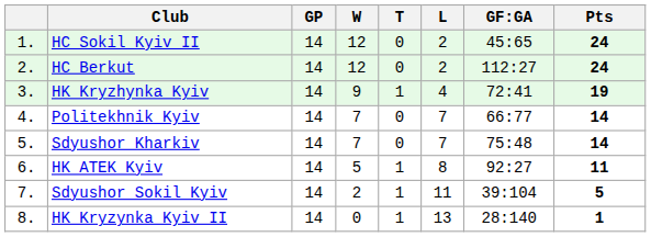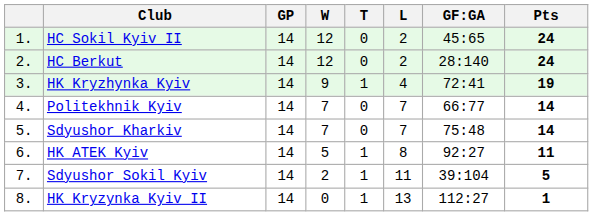 <table class="wikitable">
 <tr>
 <th width="30"></th>
 <th width="200">Club</th>
 <th width="30">GP</th>
 <th width="30">W</th>
 <th width="30">T</th>
 <th width="30">L</th>
 <th width="70">GF:GA</th>
 <th width="70">Pts</th>
 </tr>
 <tr bgcolor="#e6fae6" align="center">
 <td>1.</td>
 <td align="left"><a href='#'>HC Sokil Kyiv II</a></td>
 <td>14</td>
 <td>12</td>
 <td>0</td>
 <td>2</td>
 <td>45:65</td>
 <td><strong>24</strong></td>
 </tr>
 <tr bgcolor="#e6fae6" align="center">
 <td>2.</td>
 <td align="left"><a href='#'>HC Berkut</a></td>
 <td>14</td>
 <td>12</td>
 <td>0</td>
 <td>2</td>
-<td>112:27</td>
+<td>28:140</td>
 <td><strong>24</strong></td>
 </tr>
 <tr bgcolor="#e6fae6" align="center">
 <td>3.</td>
 <td align="left"><a href='#'>HK Kryzhynka Kyiv</a></td>
 <td>14</td>
 <td>9</td>
 <td>1</td>
 <td>4</td>
 <td>72:41</td>
 <td><strong>19</strong></td>
 </tr>
 <tr bgcolor="#FFFFFF" align="center">
 <td>4.</td>
 <td align="left"><a href='#'>Politekhnik Kyiv</a></td>
 <td>14</td>
 <td>7</td>
 <td>0</td>
 <td>7</td>
 <td>66:77</td>
 <td><strong>14</strong></td>
 </tr>
 <tr bgcolor="#FFFFFF" align="center">
 <td>5.</td>
 <td align="left"><a href='#'>Sdyushor Kharkiv</a></td>
 <td>14</td>
 <td>7</td>
 <td>0</td>
 <td>7</td>
 <td>75:48</td>
 <td><strong>14</strong></td>
 </tr>
 <tr bgcolor="#FFFFFF" align="center">
 <td>6.</td>
 <td align="left"><a href='#'>HK ATEK Kyiv</a></td>
 <td>14</td>
 <td>5</td>
 <td>1</td>
 <td>8</td>
 <td>92:27</td>
 <td><strong>11</strong></td>
 </tr>
 <tr bgcolor="#FFFFFF" align="center">
 <td>7.</td>
 <td align="left"><a href='#'>Sdyushor Sokil Kyiv</a></td>
 <td>14</td>
 <td>2</td>
 <td>1</td>
 <td>11</td>
 <td>39:104</td>
 <td><strong>5</strong></td>
 </tr>
 <tr bgcolor="#FFFFFF" align="center">
 <td>8.</td>
 <td align="left"><a href='#'>HK Kryzynka Kyiv II</a></td>
 <td>14</td>
 <td>0</td>
 <td>1</td>
 <td>13</td>
-<td>28:140</td>
+<td>112:27</td>
 <td><strong>1</strong></td>
 </tr>
 </table>
